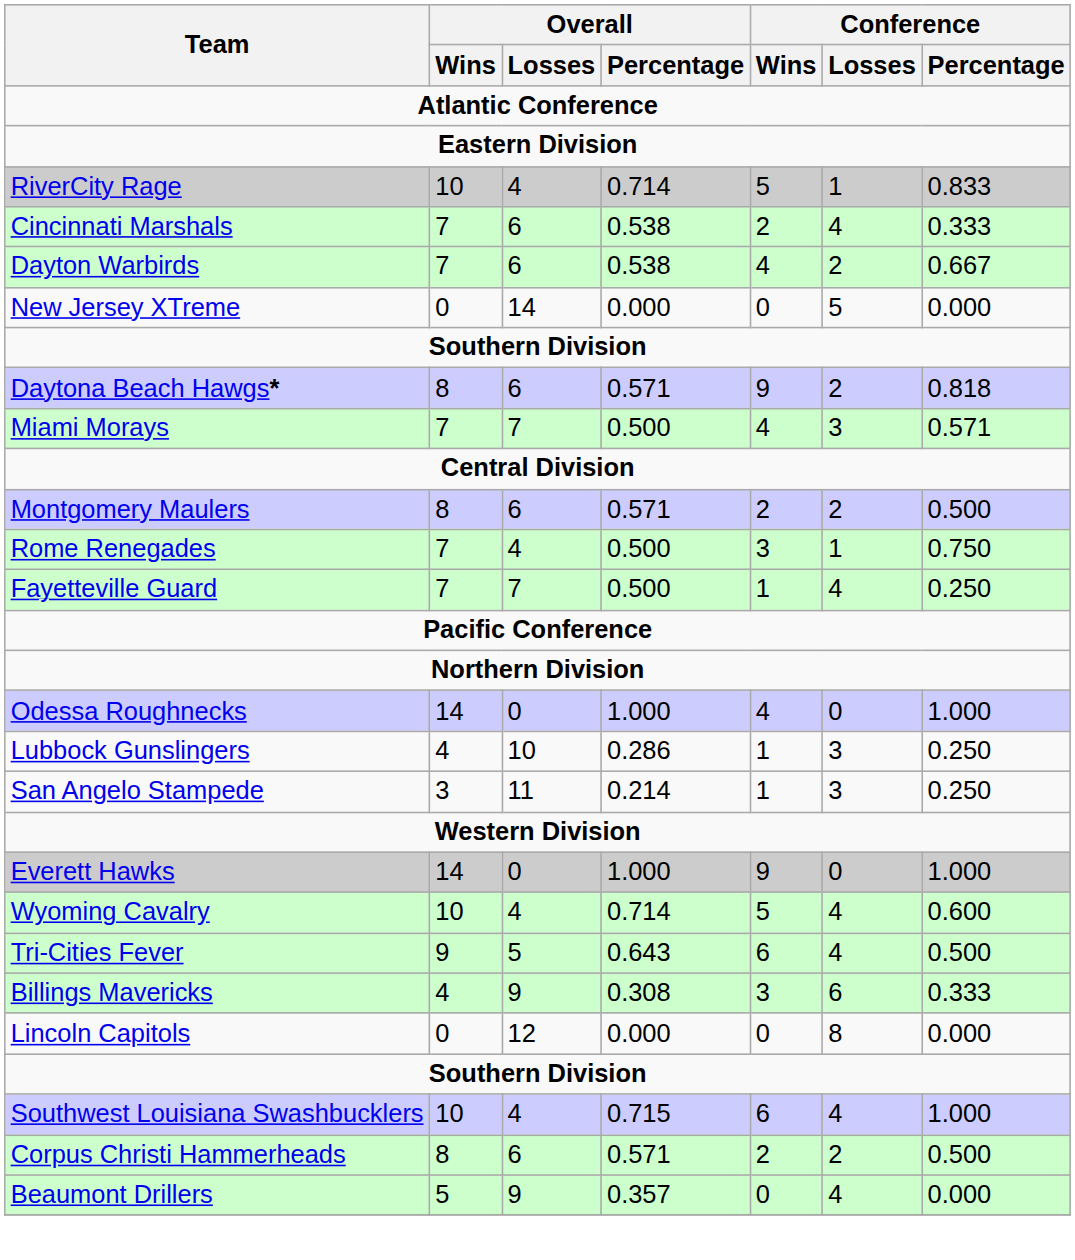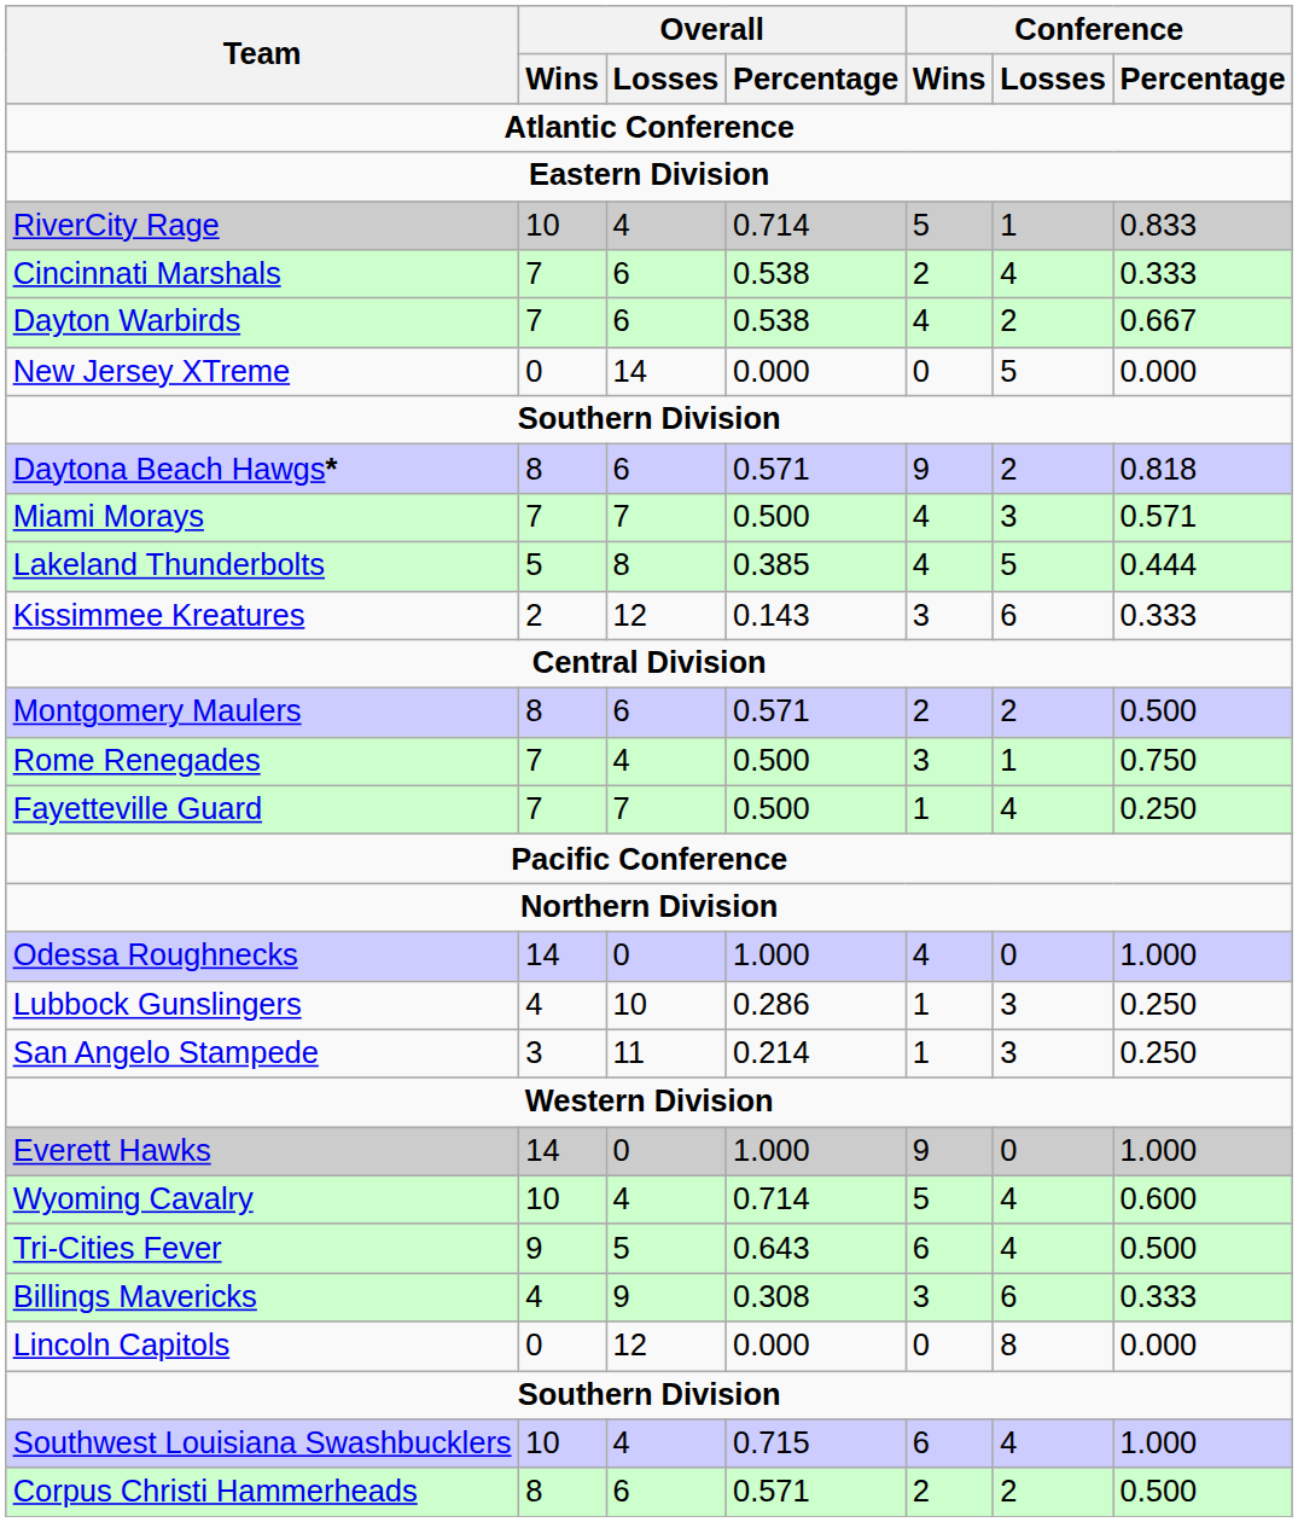 <table class="wikitable">
 <tr>
 <th rowspan="2" align="center">Team</th>
 <th colspan="3" align="center">Overall</th>
 <th colspan="3" align="center">Conference</th>
 </tr>
 <tr>
 <th>Wins</th>
 <th>Losses</th>
 <th>Percentage</th>
 <th>Wins</th>
 <th>Losses</th>
 <th>Percentage</th>
 </tr>
 <tr>
 <td colspan="7" align="center"><strong>Atlantic Conference</strong></td>
 </tr>
 <tr>
 <td colspan="7" align="center"><strong>Eastern Division</strong></td>
 </tr>
 <tr bgcolor=#cccccc>
 <td><a href='#'>RiverCity Rage</a></td>
 <td>10</td>
 <td>4</td>
 <td>0.714</td>
 <td>5</td>
 <td>1</td>
 <td>0.833</td>
 </tr>
 <tr bgcolor=#ccffcc>
 <td><a href='#'>Cincinnati Marshals</a></td>
 <td>7</td>
 <td>6</td>
 <td>0.538</td>
 <td>2</td>
 <td>4</td>
 <td>0.333</td>
 </tr>
 <tr bgcolor=#ccffcc>
 <td><a href='#'>Dayton Warbirds</a></td>
 <td>7</td>
 <td>6</td>
 <td>0.538</td>
 <td>4</td>
 <td>2</td>
 <td>0.667</td>
 </tr>
 <tr>
 <td><a href='#'>New Jersey XTreme</a></td>
 <td>0</td>
 <td>14</td>
 <td>0.000</td>
 <td>0</td>
 <td>5</td>
 <td>0.000</td>
 </tr>
 <tr>
 <td colspan="7" align="center"><strong>Southern Division</strong></td>
 </tr>
 <tr bgcolor=#ccccff>
 <td><a href='#'>Daytona Beach Hawgs</a><strong>*</strong></td>
 <td>8</td>
 <td>6</td>
 <td>0.571</td>
 <td>9</td>
 <td>2</td>
 <td>0.818</td>
 </tr>
 <tr bgcolor=#ccffcc>
 <td><a href='#'>Miami Morays</a></td>
 <td>7</td>
 <td>7</td>
 <td>0.500</td>
 <td>4</td>
 <td>3</td>
 <td>0.571</td>
+</tr>
+<tr bgcolor=#ccffcc>
+<td><a href='#'>Lakeland Thunderbolts</a></td>
+<td>5</td>
+<td>8</td>
+<td>0.385</td>
+<td>4</td>
+<td>5</td>
+<td>0.444</td>
+</tr>
+<tr>
+<td><a href='#'>Kissimmee Kreatures</a></td>
+<td>2</td>
+<td>12</td>
+<td>0.143</td>
+<td>3</td>
+<td>6</td>
+<td>0.333</td>
 </tr>
 <tr>
 <td colspan="7" align="center"><strong>Central Division</strong></td>
 </tr>
 <tr bgcolor=#ccccff>
 <td><a href='#'>Montgomery Maulers</a></td>
 <td>8</td>
 <td>6</td>
 <td>0.571</td>
 <td>2</td>
 <td>2</td>
 <td>0.500</td>
 </tr>
 <tr bgcolor=#ccffcc>
 <td><a href='#'>Rome Renegades</a></td>
 <td>7</td>
 <td>4</td>
 <td>0.500</td>
 <td>3</td>
 <td>1</td>
 <td>0.750</td>
 </tr>
 <tr bgcolor=#ccffcc>
 <td><a href='#'>Fayetteville Guard</a></td>
 <td>7</td>
 <td>7</td>
 <td>0.500</td>
 <td>1</td>
 <td>4</td>
 <td>0.250</td>
 </tr>
 <tr>
 <td colspan="7" align="center"><strong>Pacific Conference</strong></td>
 </tr>
 <tr>
 <td colspan="7" align="center"><strong>Northern Division</strong></td>
 </tr>
 <tr bgcolor=#ccccff>
 <td><a href='#'>Odessa Roughnecks</a></td>
 <td>14</td>
 <td>0</td>
 <td>1.000</td>
 <td>4</td>
 <td>0</td>
 <td>1.000</td>
 </tr>
 <tr>
 <td><a href='#'>Lubbock Gunslingers</a></td>
 <td>4</td>
 <td>10</td>
 <td>0.286</td>
 <td>1</td>
 <td>3</td>
 <td>0.250</td>
 </tr>
 <tr>
 <td><a href='#'>San Angelo Stampede</a></td>
 <td>3</td>
 <td>11</td>
 <td>0.214</td>
 <td>1</td>
 <td>3</td>
 <td>0.250</td>
 </tr>
 <tr>
 <td colspan="7" align="center"><strong>Western Division</strong></td>
 </tr>
 <tr bgcolor=#cccccc>
 <td><a href='#'>Everett Hawks</a></td>
 <td>14</td>
 <td>0</td>
 <td>1.000</td>
 <td>9</td>
 <td>0</td>
 <td>1.000</td>
 </tr>
 <tr bgcolor=#ccffcc>
 <td><a href='#'>Wyoming Cavalry</a></td>
 <td>10</td>
 <td>4</td>
 <td>0.714</td>
 <td>5</td>
 <td>4</td>
 <td>0.600</td>
 </tr>
 <tr bgcolor=#ccffcc>
 <td><a href='#'>Tri-Cities Fever</a></td>
 <td>9</td>
 <td>5</td>
 <td>0.643</td>
 <td>6</td>
 <td>4</td>
 <td>0.500</td>
 </tr>
 <tr bgcolor=#ccffcc>
 <td><a href='#'>Billings Mavericks</a></td>
 <td>4</td>
 <td>9</td>
 <td>0.308</td>
 <td>3</td>
 <td>6</td>
 <td>0.333</td>
 </tr>
 <tr>
 <td><a href='#'>Lincoln Capitols</a></td>
 <td>0</td>
 <td>12</td>
 <td>0.000</td>
 <td>0</td>
 <td>8</td>
 <td>0.000</td>
 </tr>
 <tr>
 <td colspan="7" align="center"><strong>Southern Division</strong></td>
 </tr>
 <tr bgcolor=#ccccff>
 <td><a href='#'>Southwest Louisiana Swashbucklers</a></td>
 <td>10</td>
 <td>4</td>
 <td>0.715</td>
 <td>6</td>
 <td>4</td>
 <td>1.000</td>
 </tr>
 <tr bgcolor=#ccffcc>
 <td><a href='#'>Corpus Christi Hammerheads</a></td>
 <td>8</td>
 <td>6</td>
 <td>0.571</td>
 <td>2</td>
 <td>2</td>
 <td>0.500</td>
 </tr>
-<tr bgcolor=#ccffcc>
-<td><a href='#'>Beaumont Drillers</a></td>
-<td>5</td>
-<td>9</td>
-<td>0.357</td>
-<td>0</td>
-<td>4</td>
-<td>0.000</td>
-</tr>
 <tr>
 </tr>
 </table>
